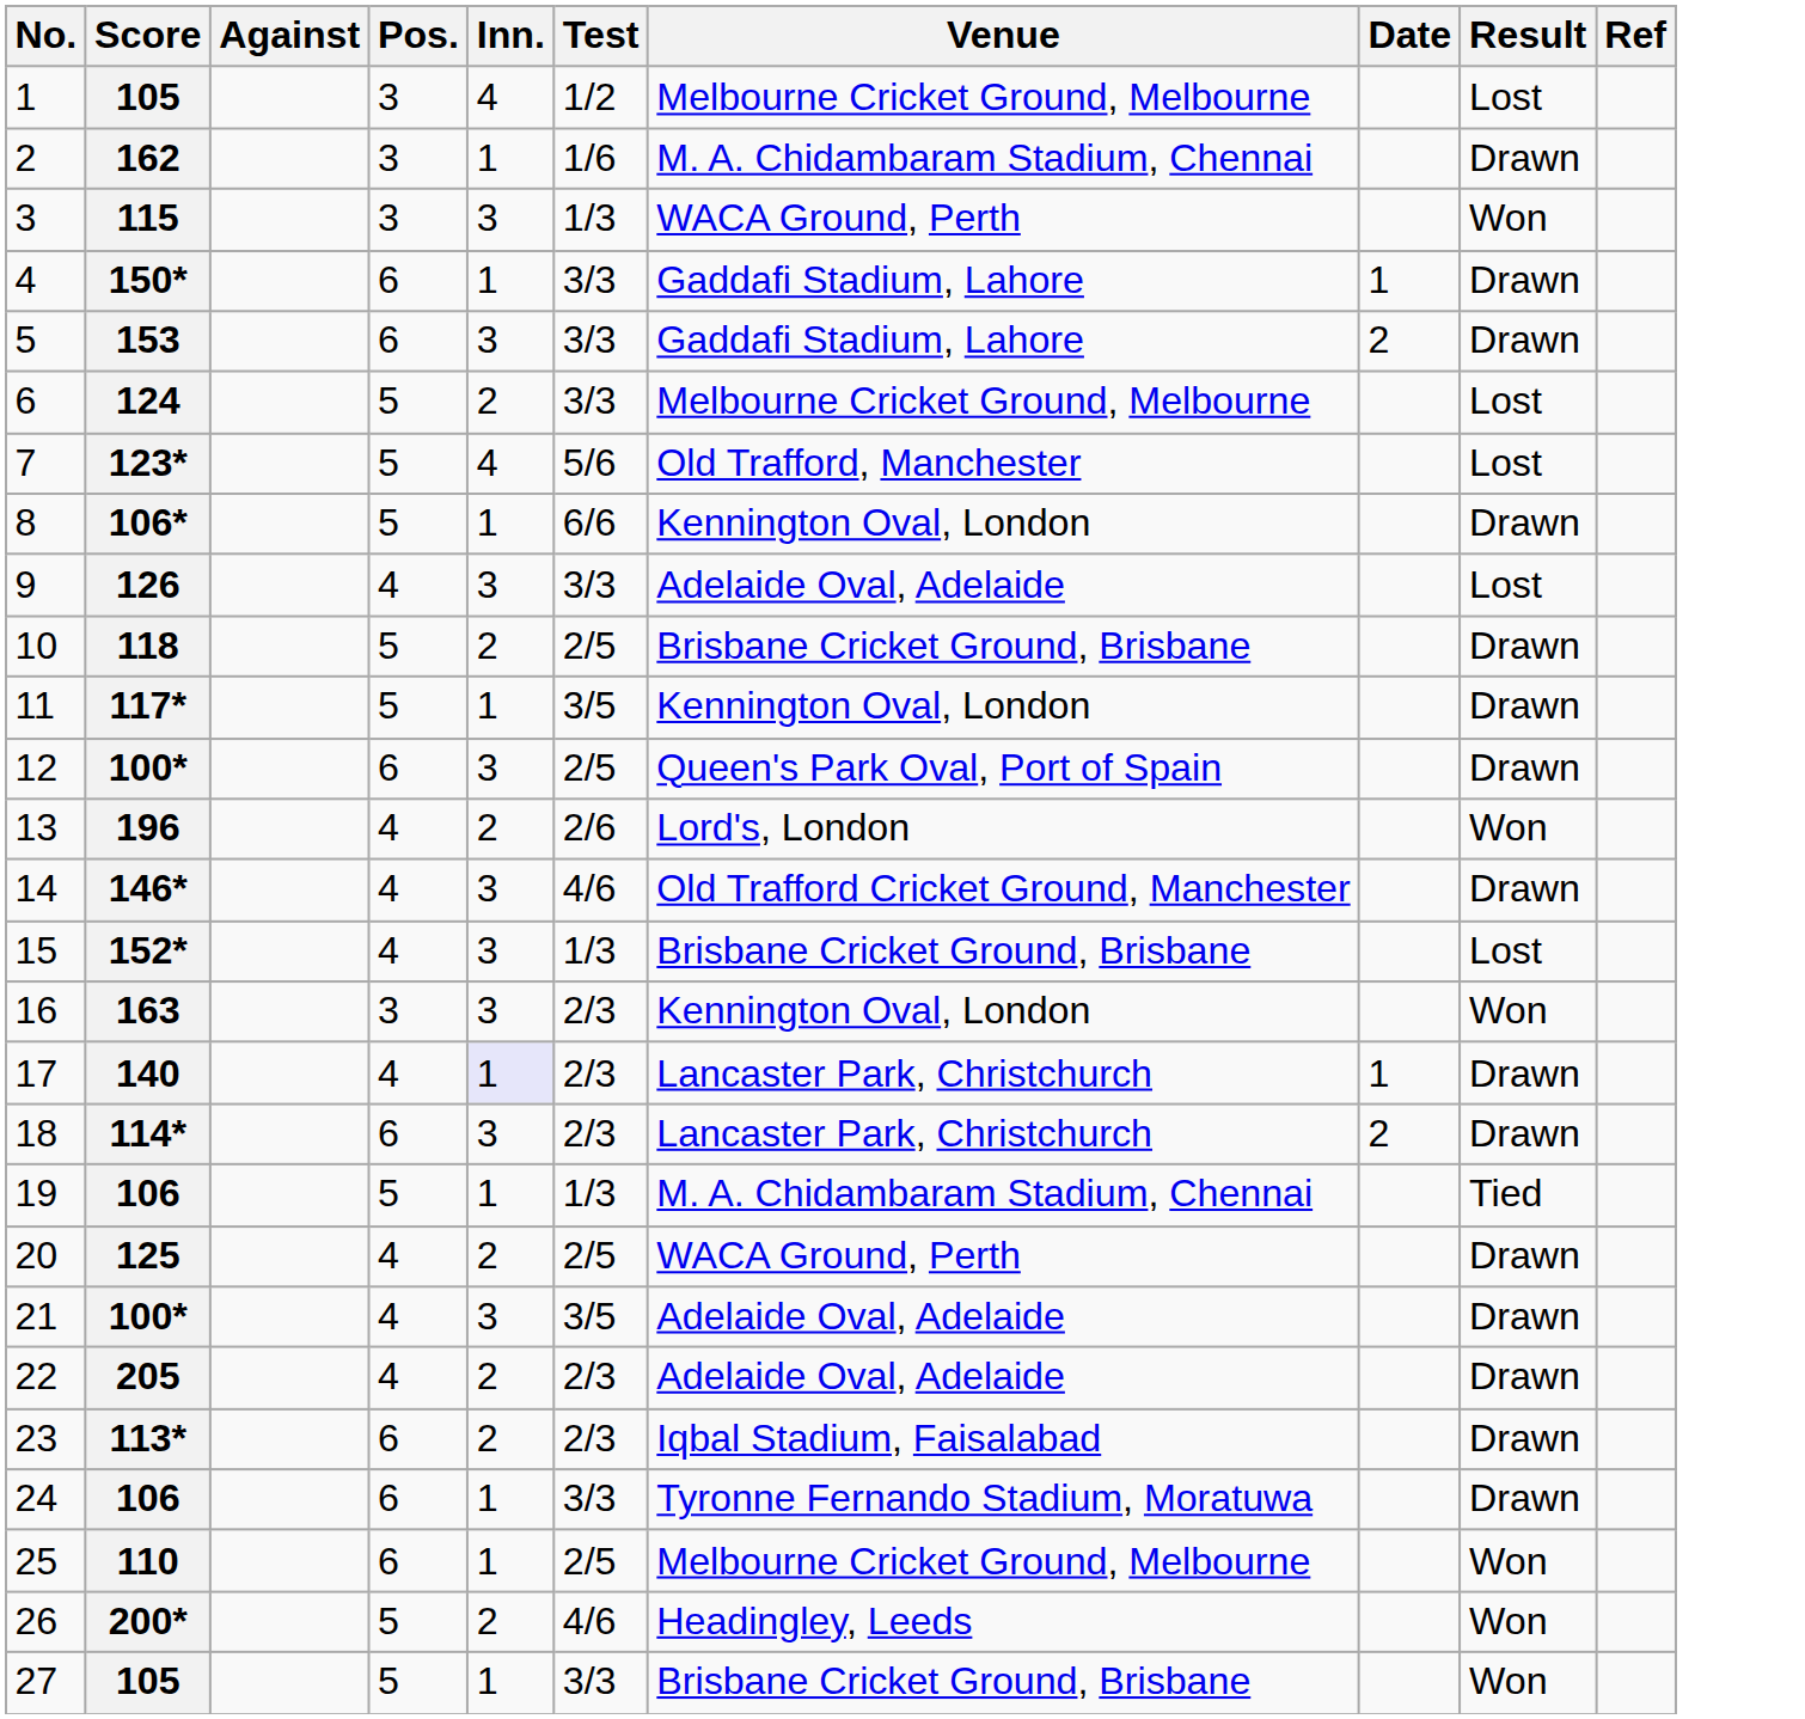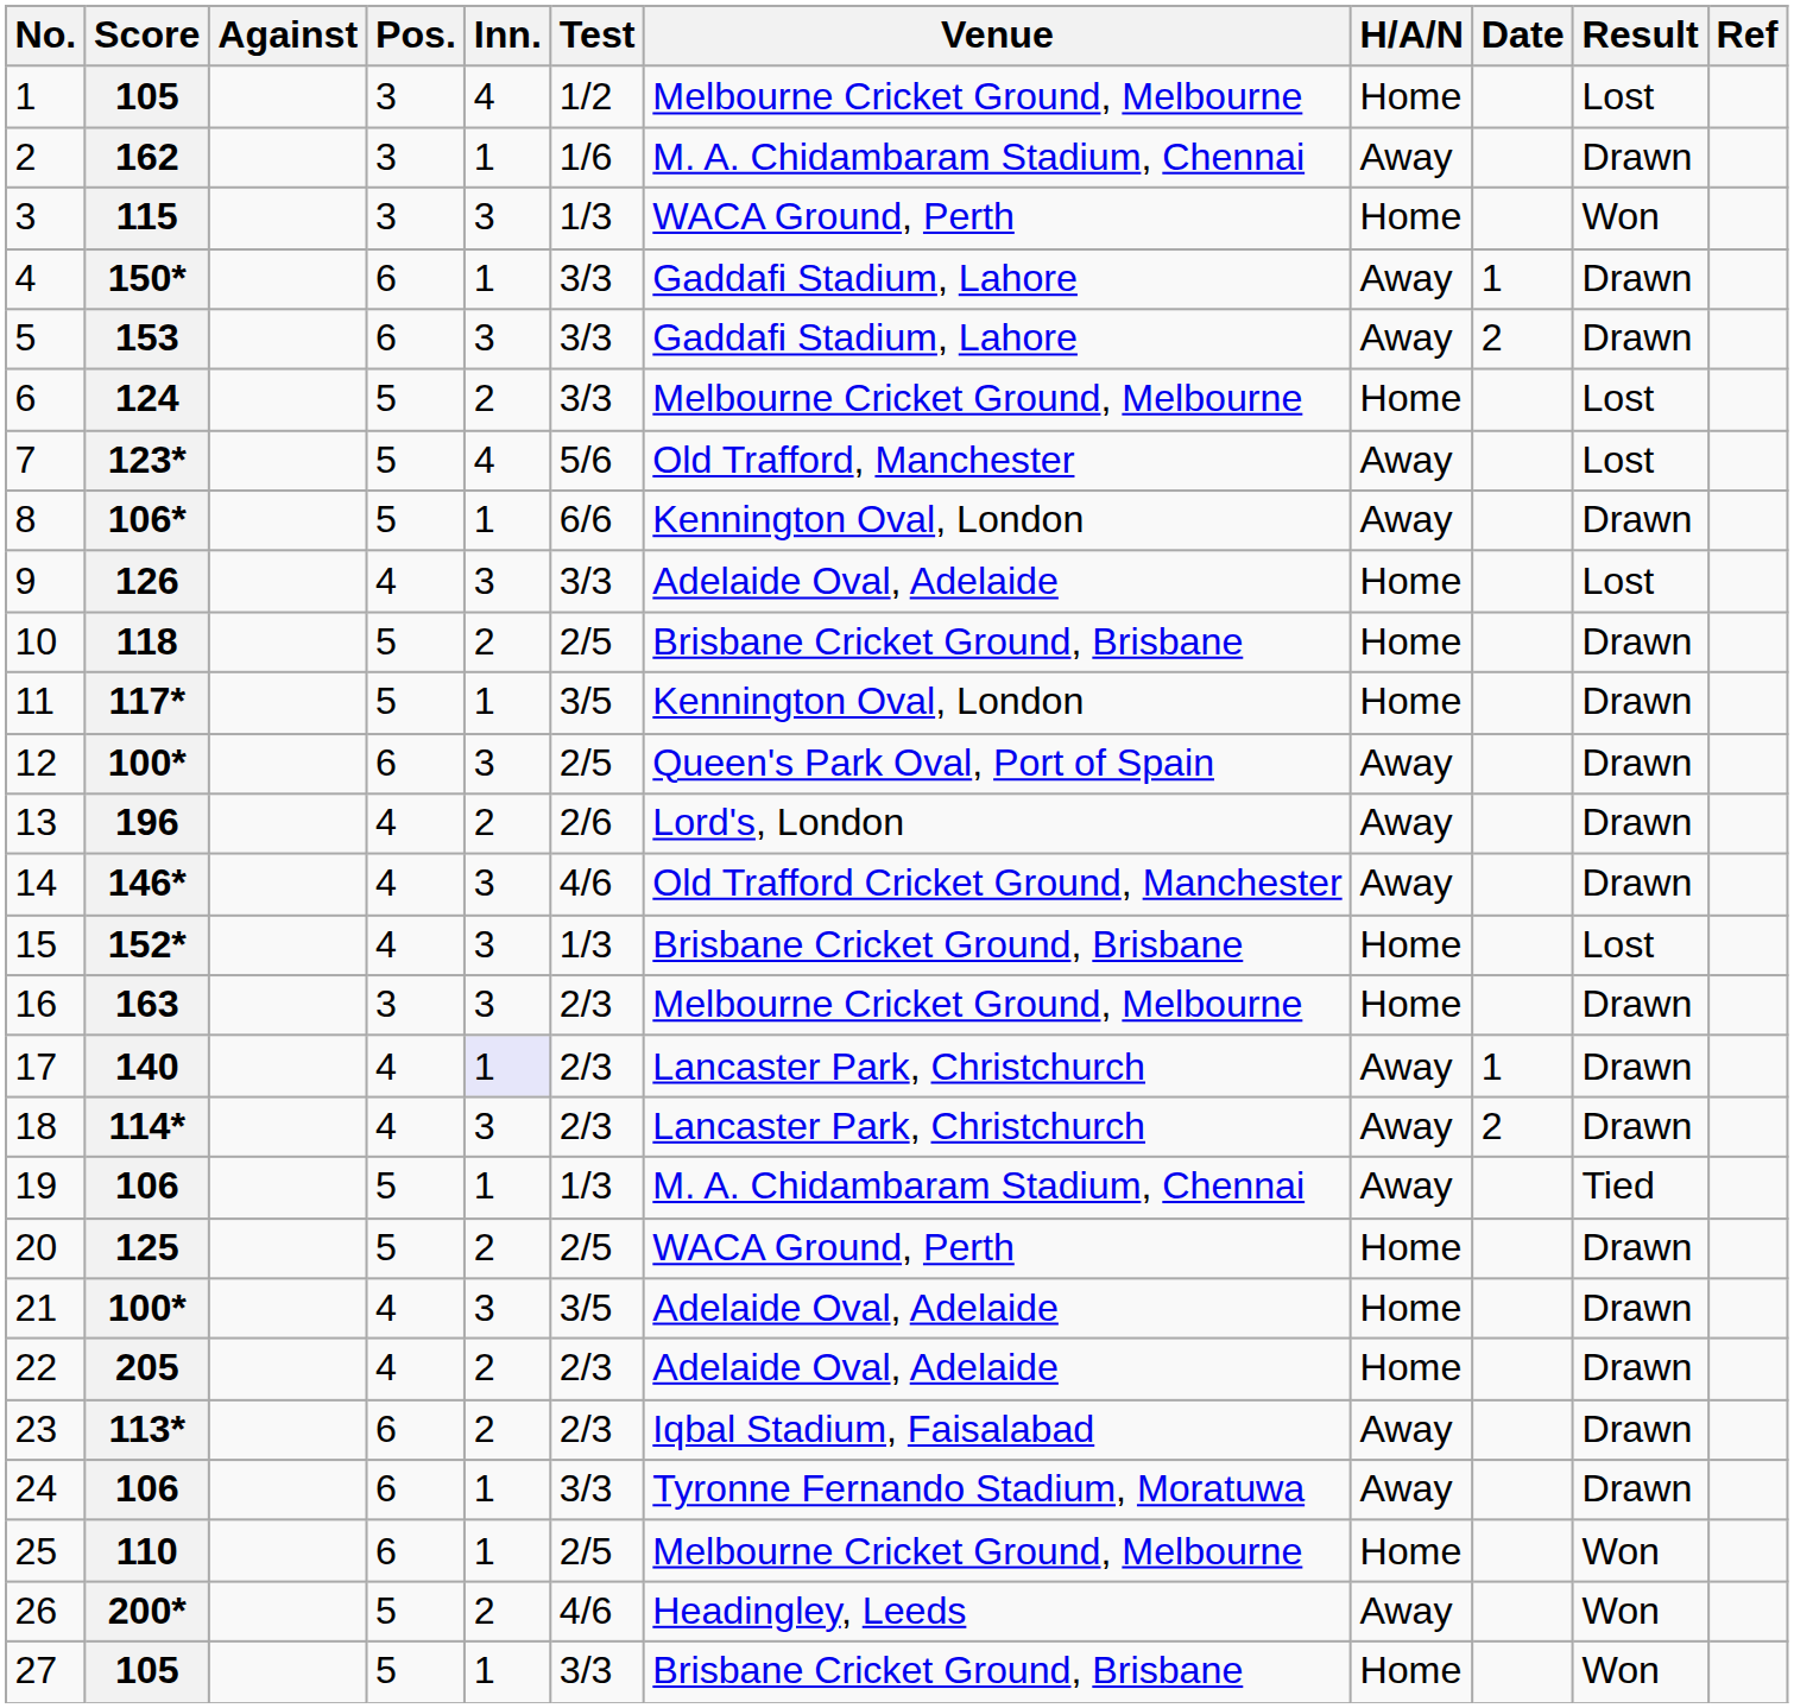 <table class="wikitable sortable plainrowheaders" style="font-size: 100%">
 <tr>
 <th>No.</th>
 <th>Score</th>
 <th>Against</th>
 <th>Pos.</th>
 <th>Inn.</th>
 <th>Test</th>
 <th>Venue</th>
+<th>H/A/N</th>
 <th>Date</th>
 <th>Result</th>
 <th>Ref</th>
 </tr>
 <tr>
 <td>1</td>
 <th scope="row">105</th>
 <td></td>
 <td>3</td>
 <td>4</td>
 <td>1/2</td>
 <td><a href='#'>Melbourne Cricket Ground</a>, <a href='#'>Melbourne</a></td>
+<td>Home</td>
 <td></td>
 <td>Lost</td>
 <td></td>
 </tr>
 <tr>
 <td>2</td>
 <th scope="row">162</th>
 <td></td>
 <td>3</td>
 <td>1</td>
 <td>1/6</td>
 <td><a href='#'>M. A. Chidambaram Stadium</a>, <a href='#'>Chennai</a></td>
+<td>Away</td>
 <td></td>
 <td>Drawn</td>
 <td></td>
 </tr>
 <tr>
 <td>3</td>
 <th scope="row">115</th>
 <td></td>
 <td>3</td>
 <td>3</td>
 <td>1/3</td>
 <td><a href='#'>WACA Ground</a>, <a href='#'>Perth</a></td>
+<td>Home</td>
 <td></td>
 <td>Won</td>
 <td></td>
 </tr>
 <tr>
 <td>4</td>
 <th scope="row">150*</th>
 <td></td>
 <td>6</td>
 <td>1</td>
 <td>3/3</td>
 <td><a href='#'>Gaddafi Stadium</a>, <a href='#'>Lahore</a></td>
+<td>Away</td>
 <td><span>1</span></td>
 <td>Drawn</td>
 <td></td>
 </tr>
 <tr>
 <td>5</td>
 <th scope="row">153</th>
 <td></td>
 <td>6</td>
 <td>3</td>
 <td>3/3</td>
 <td><a href='#'>Gaddafi Stadium</a>, <a href='#'>Lahore</a></td>
+<td>Away</td>
 <td><span>2</span></td>
 <td>Drawn</td>
 <td></td>
 </tr>
 <tr>
 <td>6</td>
 <th scope="row">124</th>
 <td></td>
 <td>5</td>
 <td>2</td>
 <td>3/3</td>
 <td><a href='#'>Melbourne Cricket Ground</a>, <a href='#'>Melbourne</a></td>
+<td>Home</td>
 <td></td>
 <td>Lost</td>
 <td></td>
 </tr>
 <tr>
 <td>7</td>
 <th scope="row">123*</th>
 <td></td>
 <td>5</td>
 <td>4</td>
 <td>5/6</td>
 <td><a href='#'>Old Trafford</a>, <a href='#'>Manchester</a></td>
+<td>Away</td>
 <td></td>
 <td>Lost</td>
 <td></td>
 </tr>
 <tr>
 <td>8</td>
 <th scope="row">106*</th>
 <td></td>
 <td>5</td>
 <td>1</td>
 <td>6/6</td>
 <td><a href='#'>Kennington Oval</a>, London</td>
+<td>Away</td>
 <td></td>
 <td>Drawn</td>
 <td></td>
 </tr>
 <tr>
 <td>9</td>
 <th scope="row">126 </th>
 <td></td>
 <td>4</td>
 <td>3</td>
 <td>3/3</td>
 <td><a href='#'>Adelaide Oval</a>, <a href='#'>Adelaide</a></td>
+<td>Home</td>
 <td></td>
 <td>Lost</td>
 <td></td>
 </tr>
 <tr>
 <td>10</td>
 <th scope="row">118</th>
 <td></td>
 <td>5</td>
 <td>2</td>
 <td>2/5</td>
 <td><a href='#'>Brisbane Cricket Ground</a>, <a href='#'>Brisbane</a></td>
+<td>Home</td>
 <td></td>
 <td>Drawn</td>
 <td></td>
 </tr>
 <tr>
 <td>11</td>
 <th scope="row">117*</th>
 <td></td>
 <td>5</td>
 <td>1</td>
 <td>3/5</td>
 <td><a href='#'>Kennington Oval</a>, London</td>
+<td>Home</td>
 <td></td>
 <td>Drawn</td>
 <td></td>
 </tr>
 <tr>
 <td>12</td>
 <th scope="row">100* </th>
 <td></td>
 <td>6</td>
 <td>3</td>
 <td>2/5</td>
 <td><a href='#'>Queen's Park Oval</a>, <a href='#'>Port of Spain</a></td>
+<td>Away</td>
 <td></td>
 <td>Drawn</td>
 <td></td>
 </tr>
 <tr>
 <td>13</td>
 <th scope="row">196  </th>
 <td></td>
 <td>4</td>
 <td>2</td>
 <td>2/6</td>
 <td><a href='#'>Lord's</a>, London</td>
+<td>Away</td>
 <td></td>
-<td>Won</td>
+<td>Drawn</td>
 <td></td>
 </tr>
 <tr>
 <td>14</td>
 <th scope="row">146* </th>
 <td></td>
 <td>4</td>
 <td>3</td>
 <td>4/6</td>
 <td><a href='#'>Old Trafford Cricket Ground</a>, <a href='#'>Manchester</a></td>
+<td>Away</td>
 <td></td>
 <td>Drawn</td>
 <td></td>
 </tr>
 <tr>
 <td>15</td>
 <th scope="row">152* </th>
 <td></td>
 <td>4</td>
 <td>3</td>
 <td>1/3</td>
 <td><a href='#'>Brisbane Cricket Ground</a>, <a href='#'>Brisbane</a></td>
+<td>Home</td>
 <td></td>
 <td>Lost</td>
 <td></td>
 </tr>
 <tr>
 <td>16</td>
 <th scope="row">163  </th>
 <td></td>
 <td>3</td>
 <td>3</td>
 <td>2/3</td>
-<td><a href='#'>Kennington Oval</a>, London</td>
+<td><a href='#'>Melbourne Cricket Ground</a>, <a href='#'>Melbourne</a></td>
+<td>Home</td>
 <td></td>
-<td>Won</td>
+<td>Drawn</td>
 <td></td>
 </tr>
 <tr>
 <td>17</td>
 <th scope="row">140  </th>
 <td></td>
 <td>4</td>
 <td style="background: lavender;">1</td>
 <td>2/3</td>
 <td><a href='#'>Lancaster Park</a>, <a href='#'>Christchurch</a></td>
+<td>Away</td>
 <td><span>1</span></td>
 <td>Drawn</td>
 <td></td>
 </tr>
 <tr>
 <td>18</td>
 <th scope="row">114*  </th>
 <td></td>
-<td>6</td>
+<td>4</td>
 <td>3</td>
 <td>2/3</td>
 <td><a href='#'>Lancaster Park</a>, <a href='#'>Christchurch</a></td>
+<td>Away</td>
 <td><span>2</span></td>
 <td>Drawn</td>
 <td></td>
 </tr>
 <tr>
 <td>19</td>
 <th scope="row">106 </th>
 <td></td>
 <td>5</td>
 <td>1</td>
 <td>1/3</td>
 <td><a href='#'>M. A. Chidambaram Stadium</a>, <a href='#'>Chennai</a></td>
+<td>Away</td>
 <td></td>
 <td>Tied</td>
 <td></td>
 </tr>
 <tr>
 <td>20</td>
 <th scope="row">125 </th>
 <td></td>
-<td>4</td>
+<td>5</td>
 <td>2</td>
 <td>2/5</td>
 <td><a href='#'>WACA Ground</a>, <a href='#'>Perth</a></td>
+<td>Home</td>
 <td></td>
 <td>Drawn</td>
 <td></td>
 </tr>
 <tr>
 <td>21</td>
 <th scope="row">100*  </th>
 <td></td>
 <td>4</td>
 <td>3</td>
 <td>3/5</td>
 <td><a href='#'>Adelaide Oval</a>, <a href='#'>Adelaide</a></td>
+<td>Home</td>
 <td></td>
 <td>Drawn</td>
 <td></td>
 </tr>
 <tr>
 <td>22</td>
 <th scope="row">205  </th>
 <td></td>
 <td>4</td>
 <td>2</td>
 <td>2/3</td>
 <td><a href='#'>Adelaide Oval</a>, <a href='#'>Adelaide</a></td>
+<td>Home</td>
 <td></td>
 <td>Drawn</td>
 <td></td>
 </tr>
 <tr>
 <td>23</td>
 <th scope="row">113*  </th>
 <td></td>
 <td>6</td>
 <td>2</td>
 <td>2/3</td>
 <td><a href='#'>Iqbal Stadium</a>, <a href='#'>Faisalabad</a></td>
+<td>Away</td>
 <td></td>
 <td>Drawn</td>
 <td></td>
 </tr>
 <tr>
 <td>24</td>
 <th scope="row">106  </th>
 <td></td>
 <td>6</td>
 <td>1</td>
 <td>3/3</td>
 <td><a href='#'>Tyronne Fernando Stadium</a>, <a href='#'>Moratuwa</a></td>
+<td>Away</td>
 <td></td>
 <td>Drawn</td>
 <td></td>
 </tr>
 <tr>
 <td>25</td>
 <th scope="row">110 </th>
 <td></td>
 <td>6</td>
 <td>1</td>
 <td>2/5</td>
 <td><a href='#'>Melbourne Cricket Ground</a>, <a href='#'>Melbourne</a></td>
+<td>Home</td>
 <td></td>
 <td>Won</td>
 <td></td>
 </tr>
 <tr>
 <td>26</td>
 <th scope="row">200*  </th>
 <td></td>
 <td>5</td>
 <td>2</td>
 <td>4/6</td>
 <td><a href='#'>Headingley</a>, <a href='#'>Leeds</a></td>
+<td>Away</td>
 <td></td>
 <td>Won</td>
 <td></td>
 </tr>
 <tr>
 <td>27</td>
 <th scope="row">105 </th>
 <td></td>
 <td>5</td>
 <td>1</td>
 <td>3/3</td>
 <td><a href='#'>Brisbane Cricket Ground</a>, <a href='#'>Brisbane</a></td>
+<td>Home</td>
 <td></td>
 <td>Won</td>
 <td></td>
 </tr>
 </table>
